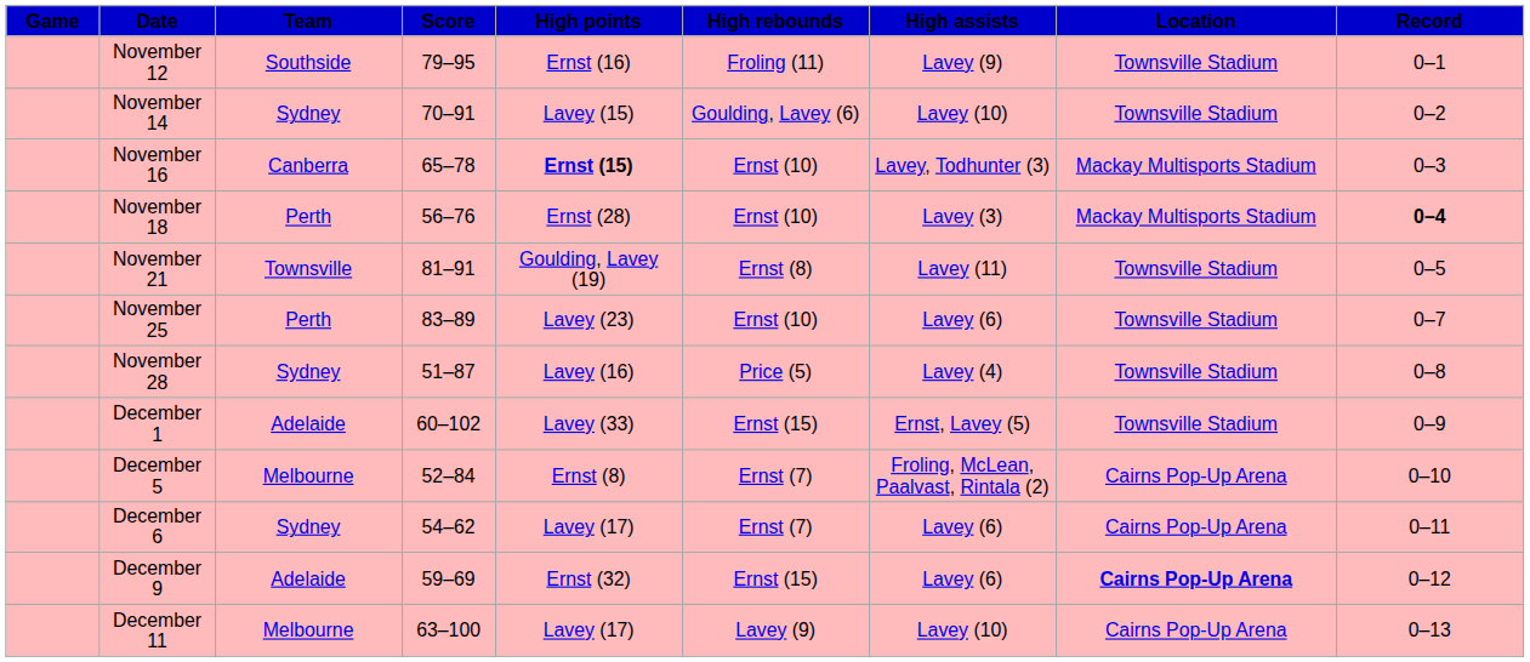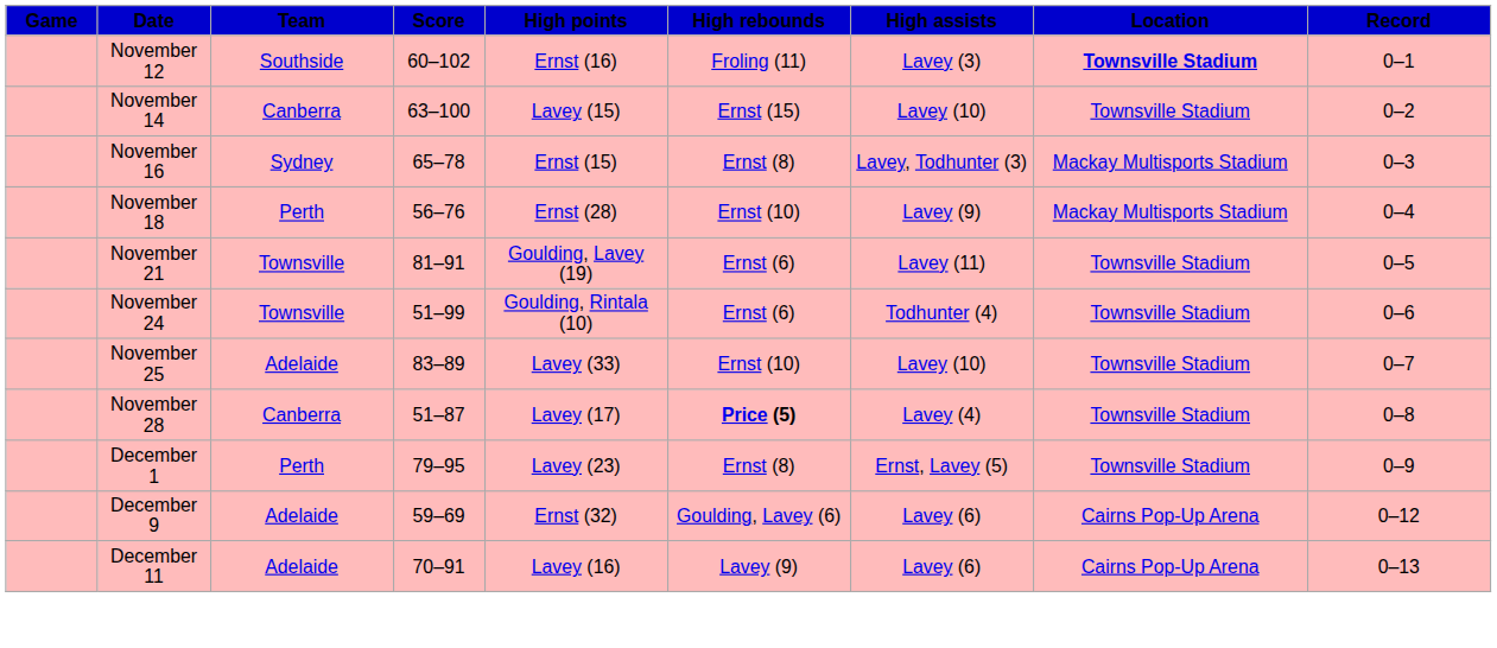 <table class="wikitable" style="font-size:90%; text-align: center; width: 90%; margin:1em auto;">
 <tr>
 <th style="background:#0000CD; width: 5%;"><span>Game</span></th>
 <th style="background:#0000CD; width: 5%;"><span>Date</span></th>
 <th style="background:#0000CD; width: 10%;"><span>Team</span></th>
 <th style="background:#0000CD; width: 5%;"><span>Score</span></th>
 <th style="background:#0000CD; width: 10%;"><span>High points</span></th>
 <th style="background:#0000CD; width: 10%;"><span>High rebounds</span></th>
 <th style="background:#0000CD; width: 10%;"><span>High assists</span></th>
 <th style="background:#0000CD; width: 15%;"><span>Location</span></th>
 <th style="background:#0000CD; width: 10%;"><span>Record</span></th>
 </tr>
 <tr style= "background:#fbb;">
 <td></td>
 <td>November <br> 12</td>
 <td><a href='#'>Southside</a></td>
-<td>79–95</td>
+<td>60–102</td>
 <td><a href='#'>Ernst</a> (16)</td>
 <td><a href='#'>Froling</a> (11)</td>
-<td><a href='#'>Lavey</a> (9)</td>
-<td><a href='#'>Townsville Stadium</a></td>
+<td><a href='#'>Lavey</a> (3)</td>
+<td><strong><a href='#'>Townsville Stadium</a></strong></td>
 <td>0–1</td>
 </tr>
 <tr style= "background:#fbb;">
 <td></td>
 <td>November <br> 14</td>
-<td><a href='#'>Sydney</a></td>
-<td>70–91</td>
+<td><a href='#'>Canberra</a></td>
+<td>63–100</td>
 <td><a href='#'>Lavey</a> (15)</td>
-<td><a href='#'>Goulding</a>, <a href='#'>Lavey</a> (6)</td>
+<td><a href='#'>Ernst</a> (15)</td>
 <td><a href='#'>Lavey</a> (10)</td>
 <td><a href='#'>Townsville Stadium</a></td>
 <td>0–2</td>
 </tr>
 <tr style= "background:#fbb;">
 <td></td>
 <td>November <br> 16</td>
-<td><a href='#'>Canberra</a></td>
+<td><a href='#'>Sydney</a></td>
 <td>65–78</td>
-<td><strong><a href='#'>Ernst</a> (15)</strong></td>
-<td><a href='#'>Ernst</a> (10)</td>
+<td><a href='#'>Ernst</a> (15)</td>
+<td><a href='#'>Ernst</a> (8)</td>
 <td><a href='#'>Lavey</a>, <a href='#'>Todhunter</a> (3)</td>
 <td><a href='#'>Mackay Multisports Stadium</a></td>
 <td>0–3</td>
 </tr>
 <tr style= "background:#fbb;">
 <td></td>
 <td>November <br> 18</td>
 <td><a href='#'>Perth</a></td>
 <td>56–76</td>
 <td><a href='#'>Ernst</a> (28)</td>
 <td><a href='#'>Ernst</a> (10)</td>
-<td><a href='#'>Lavey</a> (3)</td>
+<td><a href='#'>Lavey</a> (9)</td>
 <td><a href='#'>Mackay Multisports Stadium</a></td>
-<td><strong>0–4</strong></td>
+<td>0–4</td>
 </tr>
 <tr style= "background:#fbb;">
 <td></td>
 <td>November <br> 21</td>
 <td><a href='#'>Townsville</a></td>
 <td>81–91</td>
 <td><a href='#'>Goulding</a>, <a href='#'>Lavey</a> (19)</td>
-<td><a href='#'>Ernst</a> (8)</td>
+<td><a href='#'>Ernst</a> (6)</td>
 <td><a href='#'>Lavey</a> (11)</td>
 <td><a href='#'>Townsville Stadium</a></td>
 <td>0–5</td>
 </tr>
 <tr style= "background:#fbb;">
 <td></td>
+<td>November <br> 24</td>
+<td><a href='#'>Townsville</a></td>
+<td>51–99</td>
+<td><a href='#'>Goulding</a>, <a href='#'>Rintala</a> (10)</td>
+<td><a href='#'>Ernst</a> (6)</td>
+<td><a href='#'>Todhunter</a> (4)</td>
+<td><a href='#'>Townsville Stadium</a></td>
+<td>0–6</td>
+</tr>
+<tr style= "background:#fbb;">
+<td></td>
 <td>November <br> 25</td>
-<td><a href='#'>Perth</a></td>
+<td><a href='#'>Adelaide</a></td>
 <td>83–89</td>
-<td><a href='#'>Lavey</a> (23)</td>
+<td><a href='#'>Lavey</a> (33)</td>
 <td><a href='#'>Ernst</a> (10)</td>
-<td><a href='#'>Lavey</a> (6)</td>
+<td><a href='#'>Lavey</a> (10)</td>
 <td><a href='#'>Townsville Stadium</a></td>
 <td>0–7</td>
 </tr>
 <tr style= "background:#fbb;">
 <td></td>
 <td>November <br> 28</td>
-<td><a href='#'>Sydney</a></td>
+<td><a href='#'>Canberra</a></td>
 <td>51–87</td>
-<td><a href='#'>Lavey</a> (16)</td>
-<td><a href='#'>Price</a> (5)</td>
+<td><a href='#'>Lavey</a> (17)</td>
+<td><strong><a href='#'>Price</a> (5)</strong></td>
 <td><a href='#'>Lavey</a> (4)</td>
 <td><a href='#'>Townsville Stadium</a></td>
 <td>0–8</td>
 </tr>
 <tr style= "background:#fbb;">
 <td></td>
 <td>December <br> 1</td>
-<td><a href='#'>Adelaide</a></td>
-<td>60–102</td>
-<td><a href='#'>Lavey</a> (33)</td>
-<td><a href='#'>Ernst</a> (15)</td>
+<td><a href='#'>Perth</a></td>
+<td>79–95</td>
+<td><a href='#'>Lavey</a> (23)</td>
+<td><a href='#'>Ernst</a> (8)</td>
 <td><a href='#'>Ernst</a>, <a href='#'>Lavey</a> (5)</td>
 <td><a href='#'>Townsville Stadium</a></td>
 <td>0–9</td>
-</tr>
-<tr style= "background:#fbb;">
-<td></td>
-<td>December <br> 5</td>
-<td><a href='#'>Melbourne</a></td>
-<td>52–84</td>
-<td><a href='#'>Ernst</a> (8)</td>
-<td><a href='#'>Ernst</a> (7)</td>
-<td><a href='#'>Froling</a>, <a href='#'>McLean</a>,<br> <a href='#'>Paalvast</a>, <a href='#'>Rintala</a> (2)</td>
-<td><a href='#'>Cairns Pop-Up Arena</a></td>
-<td>0–10</td>
-</tr>
-<tr style= "background:#fbb;">
-<td></td>
-<td>December <br> 6</td>
-<td><a href='#'>Sydney</a></td>
-<td>54–62</td>
-<td><a href='#'>Lavey</a> (17)</td>
-<td><a href='#'>Ernst</a> (7)</td>
-<td><a href='#'>Lavey</a> (6)</td>
-<td><a href='#'>Cairns Pop-Up Arena</a></td>
-<td>0–11</td>
 </tr>
 <tr style= "background:#fbb;">
 <td></td>
 <td>December <br> 9</td>
 <td><a href='#'>Adelaide</a></td>
 <td>59–69</td>
 <td><a href='#'>Ernst</a> (32)</td>
-<td><a href='#'>Ernst</a> (15)</td>
+<td><a href='#'>Goulding</a>, <a href='#'>Lavey</a> (6)</td>
 <td><a href='#'>Lavey</a> (6)</td>
-<td><strong><a href='#'>Cairns Pop-Up Arena</a></strong></td>
+<td><a href='#'>Cairns Pop-Up Arena</a></td>
 <td>0–12</td>
 </tr>
 <tr style= "background:#fbb;">
 <td></td>
 <td>December <br> 11</td>
-<td><a href='#'>Melbourne</a></td>
-<td>63–100</td>
-<td><a href='#'>Lavey</a> (17)</td>
+<td><a href='#'>Adelaide</a></td>
+<td>70–91</td>
+<td><a href='#'>Lavey</a> (16)</td>
 <td><a href='#'>Lavey</a> (9)</td>
-<td><a href='#'>Lavey</a> (10)</td>
+<td><a href='#'>Lavey</a> (6)</td>
 <td><a href='#'>Cairns Pop-Up Arena</a></td>
 <td>0–13</td>
 </tr>
 </table>
